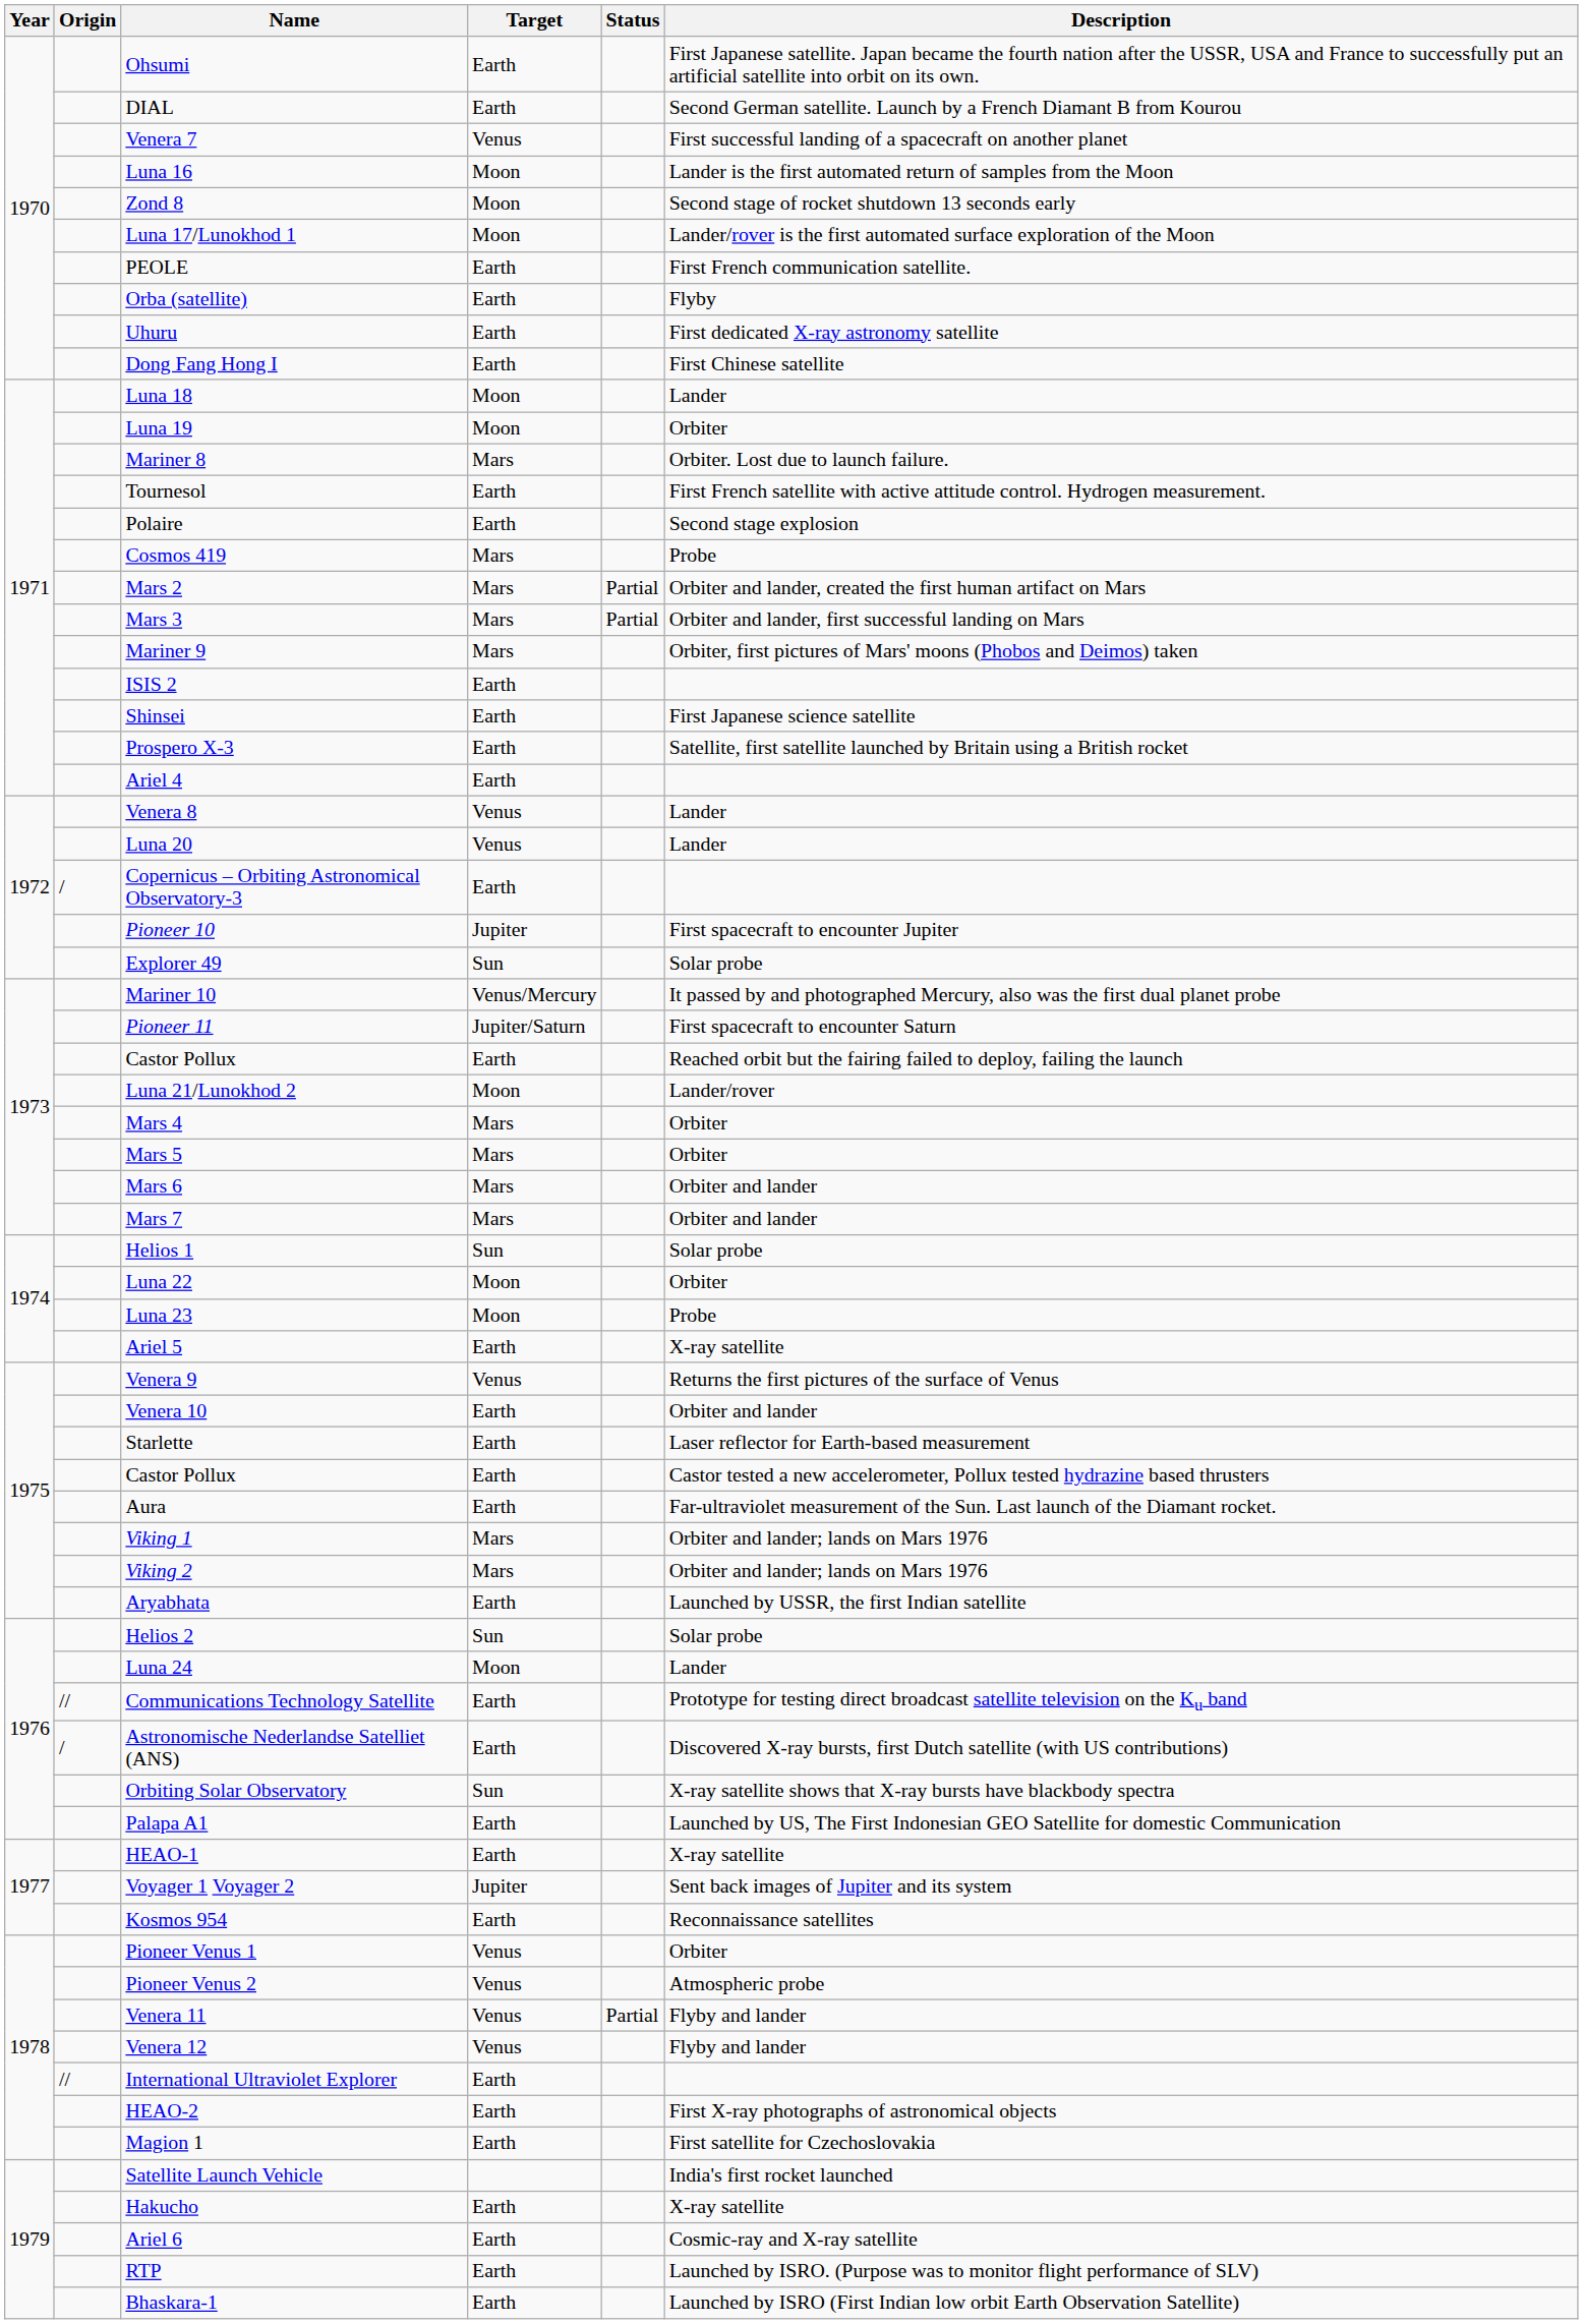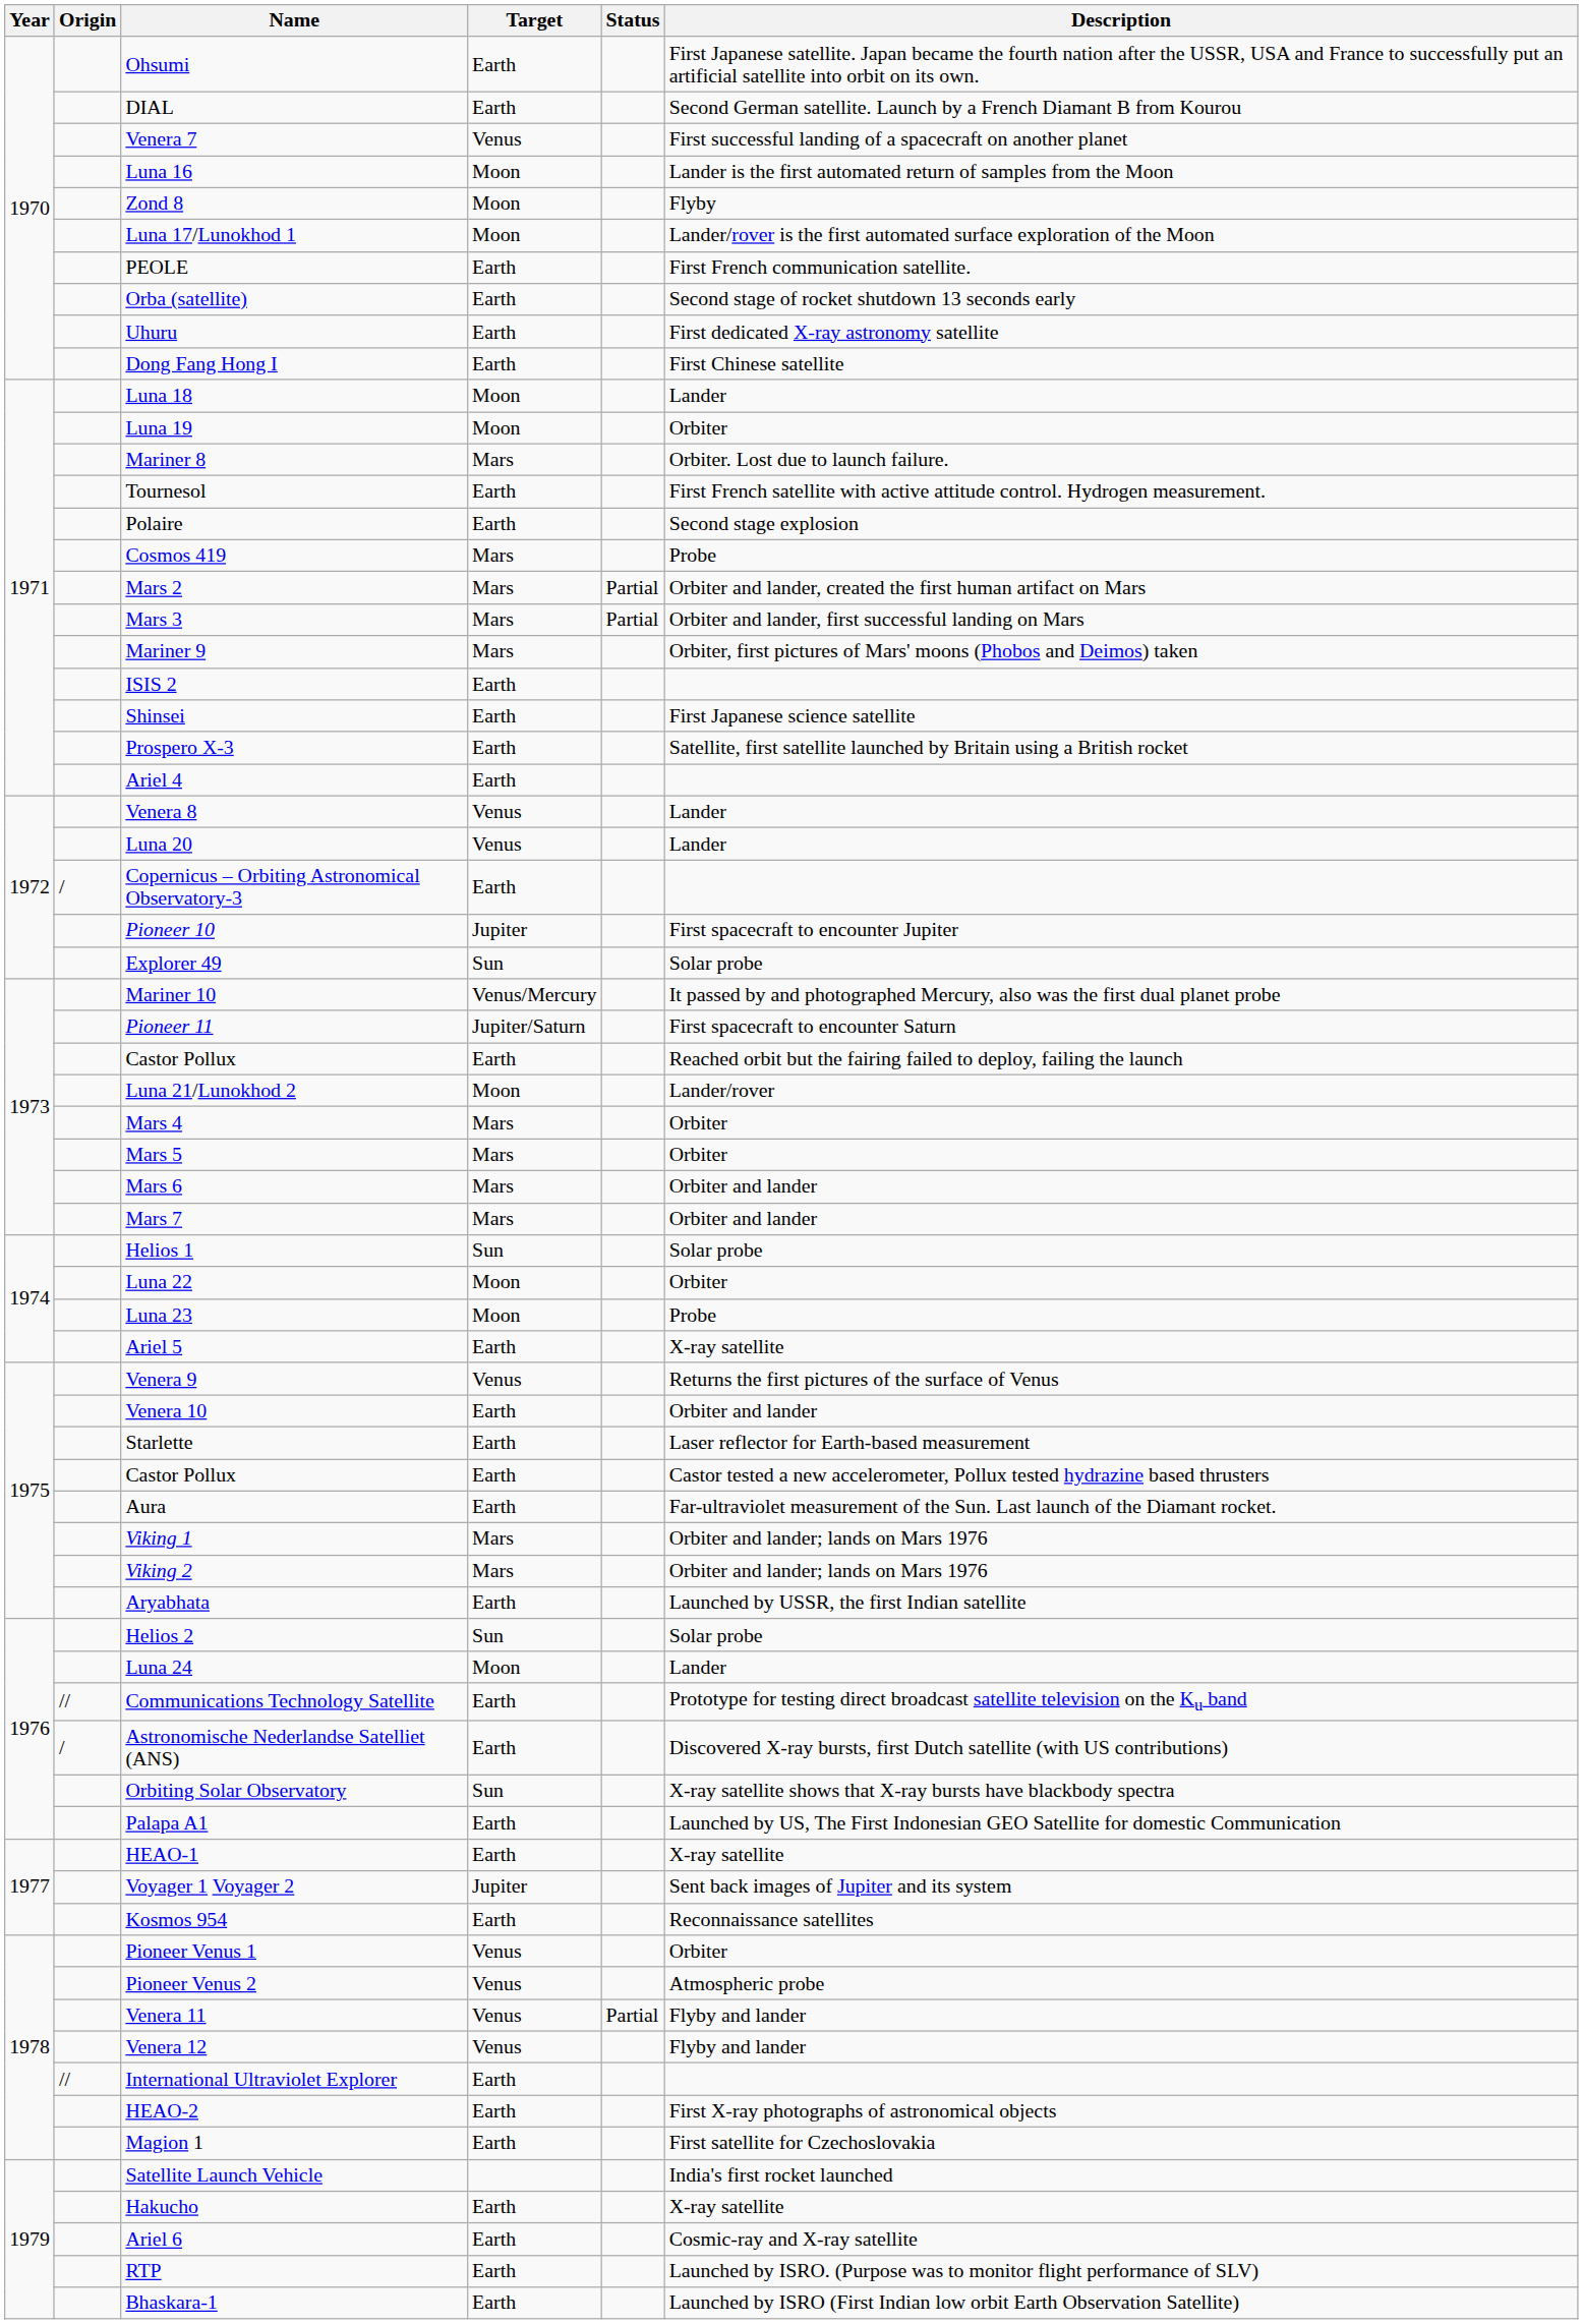 <table class="wikitable sortable mw-collapsible">
 <tr>
 <th scope="col" class="unsortable">Year</th>
 <th scope="col">Origin</th>
 <th scope="col">Name</th>
 <th scope="col">Target</th>
 <th scope="col">Status</th>
 <th scope="col" class="unsortable">Description</th>
 </tr>
 <tr>
 <td rowspan="10">1970</td>
 <td></td>
 <td><a href='#'>Ohsumi</a></td>
 <td>Earth</td>
 <td></td>
 <td>First Japanese satellite. Japan became the fourth nation after the USSR, USA and France to successfully put an artificial satellite into orbit on its own.</td>
 </tr>
 <tr>
 <td></td>
 <td>DIAL</td>
 <td>Earth</td>
 <td></td>
 <td>Second German satellite. Launch by a French Diamant B from Kourou</td>
 </tr>
 <tr>
 <td></td>
 <td><a href='#'>Venera 7</a></td>
 <td>Venus</td>
 <td></td>
 <td>First successful landing of a spacecraft on another planet</td>
 </tr>
 <tr>
 <td></td>
 <td><a href='#'>Luna 16</a></td>
 <td>Moon</td>
 <td></td>
 <td>Lander is the first automated return of samples from the Moon</td>
 </tr>
 <tr>
 <td></td>
 <td><a href='#'>Zond 8</a></td>
 <td>Moon</td>
 <td></td>
-<td>Second stage of rocket shutdown 13 seconds early</td>
+<td>Flyby</td>
 </tr>
 <tr>
 <td></td>
 <td><a href='#'>Luna 17</a>/<a href='#'>Lunokhod 1</a></td>
 <td>Moon</td>
 <td></td>
 <td>Lander/<a href='#'>rover</a> is the first automated surface exploration of the Moon</td>
 </tr>
 <tr>
 <td></td>
 <td>PEOLE</td>
 <td>Earth</td>
 <td></td>
 <td>First French communication satellite.</td>
 </tr>
 <tr>
 <td></td>
 <td><a href='#'>Orba (satellite)</a></td>
 <td>Earth</td>
 <td></td>
-<td>Flyby</td>
+<td>Second stage of rocket shutdown 13 seconds early</td>
 </tr>
 <tr>
 <td></td>
 <td><a href='#'>Uhuru</a></td>
 <td>Earth</td>
 <td></td>
 <td>First dedicated <a href='#'>X-ray astronomy</a> satellite</td>
 </tr>
 <tr>
 <td></td>
 <td><a href='#'>Dong Fang Hong I</a></td>
 <td>Earth</td>
 <td></td>
 <td>First Chinese satellite</td>
 </tr>
 <tr>
 <td rowspan="13">1971</td>
 <td></td>
 <td><a href='#'>Luna 18</a></td>
 <td>Moon</td>
 <td></td>
 <td>Lander</td>
 </tr>
 <tr>
 <td></td>
 <td><a href='#'>Luna 19</a></td>
 <td>Moon</td>
 <td></td>
 <td>Orbiter</td>
 </tr>
 <tr>
 <td></td>
 <td><a href='#'>Mariner 8</a></td>
 <td>Mars</td>
 <td></td>
 <td>Orbiter. Lost due to launch failure.</td>
 </tr>
 <tr>
 <td></td>
 <td>Tournesol</td>
 <td>Earth</td>
 <td></td>
 <td>First French satellite with active attitude control. Hydrogen measurement.</td>
 </tr>
 <tr>
 <td></td>
 <td>Polaire</td>
 <td>Earth</td>
 <td></td>
 <td>Second stage explosion</td>
 </tr>
 <tr>
 <td></td>
 <td><a href='#'>Cosmos 419</a></td>
 <td>Mars</td>
 <td></td>
 <td>Probe</td>
 </tr>
 <tr>
 <td></td>
 <td><a href='#'>Mars 2</a></td>
 <td>Mars</td>
 <td>Partial </td>
 <td>Orbiter and lander, created the first human artifact on Mars</td>
 </tr>
 <tr>
 <td></td>
 <td><a href='#'>Mars 3</a></td>
 <td>Mars</td>
 <td>Partial </td>
 <td>Orbiter and lander, first successful landing on Mars</td>
 </tr>
 <tr>
 <td></td>
 <td><a href='#'>Mariner 9</a></td>
 <td>Mars</td>
 <td></td>
 <td>Orbiter, first pictures of Mars' moons (<a href='#'>Phobos</a> and <a href='#'>Deimos</a>) taken</td>
 </tr>
 <tr>
 <td></td>
 <td><a href='#'>ISIS 2</a></td>
 <td>Earth</td>
 <td></td>
 <td></td>
 </tr>
 <tr>
 <td></td>
 <td><a href='#'>Shinsei</a></td>
 <td>Earth</td>
 <td></td>
 <td>First Japanese science satellite</td>
 </tr>
 <tr>
 <td></td>
 <td><a href='#'>Prospero X-3</a></td>
 <td>Earth</td>
 <td></td>
 <td>Satellite, first satellite launched by Britain using a British rocket</td>
 </tr>
 <tr>
 <td></td>
 <td><a href='#'>Ariel 4</a></td>
 <td>Earth</td>
 <td></td>
 <td></td>
 </tr>
 <tr>
 <td rowspan="5">1972</td>
 <td></td>
 <td><a href='#'>Venera 8</a></td>
 <td>Venus</td>
 <td></td>
 <td>Lander</td>
 </tr>
 <tr>
 <td></td>
 <td><a href='#'>Luna 20</a></td>
 <td>Venus</td>
 <td></td>
 <td>Lander</td>
 </tr>
 <tr>
 <td>/</td>
 <td><a href='#'>Copernicus – Orbiting Astronomical Observatory-3</a></td>
 <td>Earth</td>
 <td></td>
 <td></td>
 </tr>
 <tr>
 <td></td>
 <td><em><a href='#'>Pioneer 10</a></em></td>
 <td>Jupiter</td>
 <td></td>
 <td>First spacecraft to encounter Jupiter</td>
 </tr>
 <tr>
 <td></td>
 <td><a href='#'>Explorer 49</a></td>
 <td>Sun</td>
 <td></td>
 <td>Solar probe</td>
 </tr>
 <tr>
 <td rowspan="8">1973</td>
 <td></td>
 <td><a href='#'>Mariner 10</a></td>
 <td>Venus/Mercury</td>
 <td></td>
 <td>It passed by and photographed Mercury, also was the first dual planet probe</td>
 </tr>
 <tr>
 <td></td>
 <td><em><a href='#'>Pioneer 11</a></em></td>
 <td>Jupiter/Saturn</td>
 <td></td>
 <td>First spacecraft to encounter Saturn</td>
 </tr>
 <tr>
 <td></td>
 <td>Castor Pollux</td>
 <td>Earth</td>
 <td></td>
 <td>Reached orbit but the fairing failed to deploy, failing the launch</td>
 </tr>
 <tr>
 <td></td>
 <td><a href='#'>Luna 21</a>/<a href='#'>Lunokhod 2</a></td>
 <td>Moon</td>
 <td></td>
 <td>Lander/rover</td>
 </tr>
 <tr>
 <td></td>
 <td><a href='#'>Mars 4</a></td>
 <td>Mars</td>
 <td></td>
 <td>Orbiter</td>
 </tr>
 <tr>
 <td></td>
 <td><a href='#'>Mars 5</a></td>
 <td>Mars</td>
 <td></td>
 <td>Orbiter</td>
 </tr>
 <tr>
 <td></td>
 <td><a href='#'>Mars 6</a></td>
 <td>Mars</td>
 <td></td>
 <td>Orbiter and lander</td>
 </tr>
 <tr>
 <td></td>
 <td><a href='#'>Mars 7</a></td>
 <td>Mars</td>
 <td></td>
 <td>Orbiter and lander</td>
 </tr>
 <tr>
 <td rowspan="4">1974</td>
 <td></td>
 <td><a href='#'>Helios 1</a></td>
 <td>Sun</td>
 <td></td>
 <td>Solar probe</td>
 </tr>
 <tr>
 <td></td>
 <td><a href='#'>Luna 22</a></td>
 <td>Moon</td>
 <td></td>
 <td>Orbiter</td>
 </tr>
 <tr>
 <td></td>
 <td><a href='#'>Luna 23</a></td>
 <td>Moon</td>
 <td></td>
 <td>Probe</td>
 </tr>
 <tr>
 <td></td>
 <td><a href='#'>Ariel 5</a></td>
 <td>Earth</td>
 <td></td>
 <td>X-ray satellite</td>
 </tr>
 <tr>
 <td rowspan="8">1975</td>
 <td></td>
 <td><a href='#'>Venera 9</a></td>
 <td>Venus</td>
 <td></td>
 <td>Returns the first pictures of the surface of Venus</td>
 </tr>
 <tr>
 <td></td>
 <td><a href='#'>Venera 10</a></td>
 <td>Earth</td>
 <td></td>
 <td>Orbiter and lander</td>
 </tr>
 <tr>
 <td></td>
 <td>Starlette</td>
 <td>Earth</td>
 <td></td>
 <td>Laser reflector for Earth-based measurement</td>
 </tr>
 <tr>
 <td></td>
 <td>Castor Pollux</td>
 <td>Earth</td>
 <td></td>
 <td>Castor tested a new accelerometer, Pollux tested <a href='#'>hydrazine</a> based thrusters</td>
 </tr>
 <tr>
 <td></td>
 <td>Aura</td>
 <td>Earth</td>
 <td></td>
 <td>Far-ultraviolet measurement of the Sun. Last launch of the Diamant rocket.</td>
 </tr>
 <tr>
 <td></td>
 <td><em><a href='#'>Viking 1</a></em></td>
 <td>Mars</td>
 <td></td>
 <td>Orbiter and lander; lands on Mars 1976</td>
 </tr>
 <tr>
 <td></td>
 <td><em><a href='#'>Viking 2</a></em></td>
 <td>Mars</td>
 <td></td>
 <td>Orbiter and lander; lands on Mars 1976</td>
 </tr>
 <tr>
 <td></td>
 <td><a href='#'>Aryabhata</a></td>
 <td>Earth</td>
 <td></td>
 <td>Launched by USSR, the first Indian satellite</td>
 </tr>
 <tr>
 <td rowspan="6">1976</td>
 <td></td>
 <td><a href='#'>Helios 2</a></td>
 <td>Sun</td>
 <td></td>
 <td>Solar probe</td>
 </tr>
 <tr>
 <td></td>
 <td><a href='#'>Luna 24</a></td>
 <td>Moon</td>
 <td></td>
 <td>Lander</td>
 </tr>
 <tr>
 <td>//</td>
 <td><a href='#'>Communications Technology Satellite</a></td>
 <td>Earth</td>
 <td></td>
 <td>Prototype for testing direct broadcast <a href='#'>satellite television</a> on the <a href='#'>K<sub>u</sub> band</a></td>
 </tr>
 <tr>
 <td>/</td>
 <td><a href='#'>Astronomische Nederlandse Satelliet</a> (ANS)</td>
 <td>Earth</td>
 <td></td>
 <td>Discovered X-ray bursts, first Dutch satellite (with US contributions)</td>
 </tr>
 <tr>
 <td></td>
 <td><a href='#'>Orbiting Solar Observatory</a></td>
 <td>Sun</td>
 <td></td>
 <td>X-ray satellite shows that X-ray bursts have blackbody spectra</td>
 </tr>
 <tr>
 <td></td>
 <td><a href='#'>Palapa A1</a></td>
 <td>Earth</td>
 <td></td>
 <td>Launched by US, The First Indonesian GEO Satellite for domestic Communication</td>
 </tr>
 <tr>
 <td rowspan="3">1977</td>
 <td></td>
 <td><a href='#'>HEAO-1</a></td>
 <td>Earth</td>
 <td></td>
 <td>X-ray satellite</td>
 </tr>
 <tr>
 <td></td>
 <td><a href='#'>Voyager 1</a> <a href='#'>Voyager 2</a></td>
 <td>Jupiter</td>
 <td></td>
 <td>Sent back images of <a href='#'>Jupiter</a> and its system</td>
 </tr>
 <tr>
 <td></td>
 <td><a href='#'>Kosmos 954</a></td>
 <td>Earth</td>
 <td></td>
 <td>Reconnaissance satellites</td>
 </tr>
 <tr>
 <td rowspan="7">1978</td>
 <td></td>
 <td><a href='#'>Pioneer Venus 1</a></td>
 <td>Venus</td>
 <td></td>
 <td>Orbiter</td>
 </tr>
 <tr>
 <td></td>
 <td><a href='#'>Pioneer Venus 2</a></td>
 <td>Venus</td>
 <td></td>
 <td>Atmospheric probe</td>
 </tr>
 <tr>
 <td></td>
 <td><a href='#'>Venera 11</a></td>
 <td>Venus</td>
 <td>Partial </td>
 <td>Flyby and lander</td>
 </tr>
 <tr>
 <td></td>
 <td><a href='#'>Venera 12</a></td>
 <td>Venus</td>
 <td></td>
 <td>Flyby and lander</td>
 </tr>
 <tr>
 <td>//</td>
 <td><a href='#'>International Ultraviolet Explorer</a></td>
 <td>Earth</td>
 <td></td>
 <td></td>
 </tr>
 <tr>
 <td></td>
 <td><a href='#'>HEAO-2</a></td>
 <td>Earth</td>
 <td></td>
 <td>First X-ray photographs of astronomical objects</td>
 </tr>
 <tr>
 <td></td>
 <td><a href='#'>Magion</a> 1</td>
 <td>Earth</td>
 <td></td>
 <td>First satellite for Czechoslovakia</td>
 </tr>
 <tr>
 <td rowspan="5">1979</td>
 <td></td>
 <td><a href='#'>Satellite Launch Vehicle</a></td>
 <td></td>
 <td></td>
 <td>India's first rocket launched</td>
 </tr>
 <tr>
 <td></td>
 <td><a href='#'>Hakucho</a></td>
 <td>Earth</td>
 <td></td>
 <td>X-ray satellite</td>
 </tr>
 <tr>
 <td></td>
 <td><a href='#'>Ariel 6</a></td>
 <td>Earth</td>
 <td></td>
 <td>Cosmic-ray and X-ray satellite</td>
 </tr>
 <tr>
 <td></td>
 <td><a href='#'>RTP</a></td>
 <td>Earth</td>
 <td></td>
 <td>Launched by ISRO. (Purpose was to monitor flight performance of SLV)</td>
 </tr>
 <tr>
 <td></td>
 <td><a href='#'>Bhaskara-1</a></td>
 <td>Earth</td>
 <td></td>
 <td>Launched by ISRO (First Indian low orbit Earth Observation Satellite)</td>
 </tr>
 </table>
